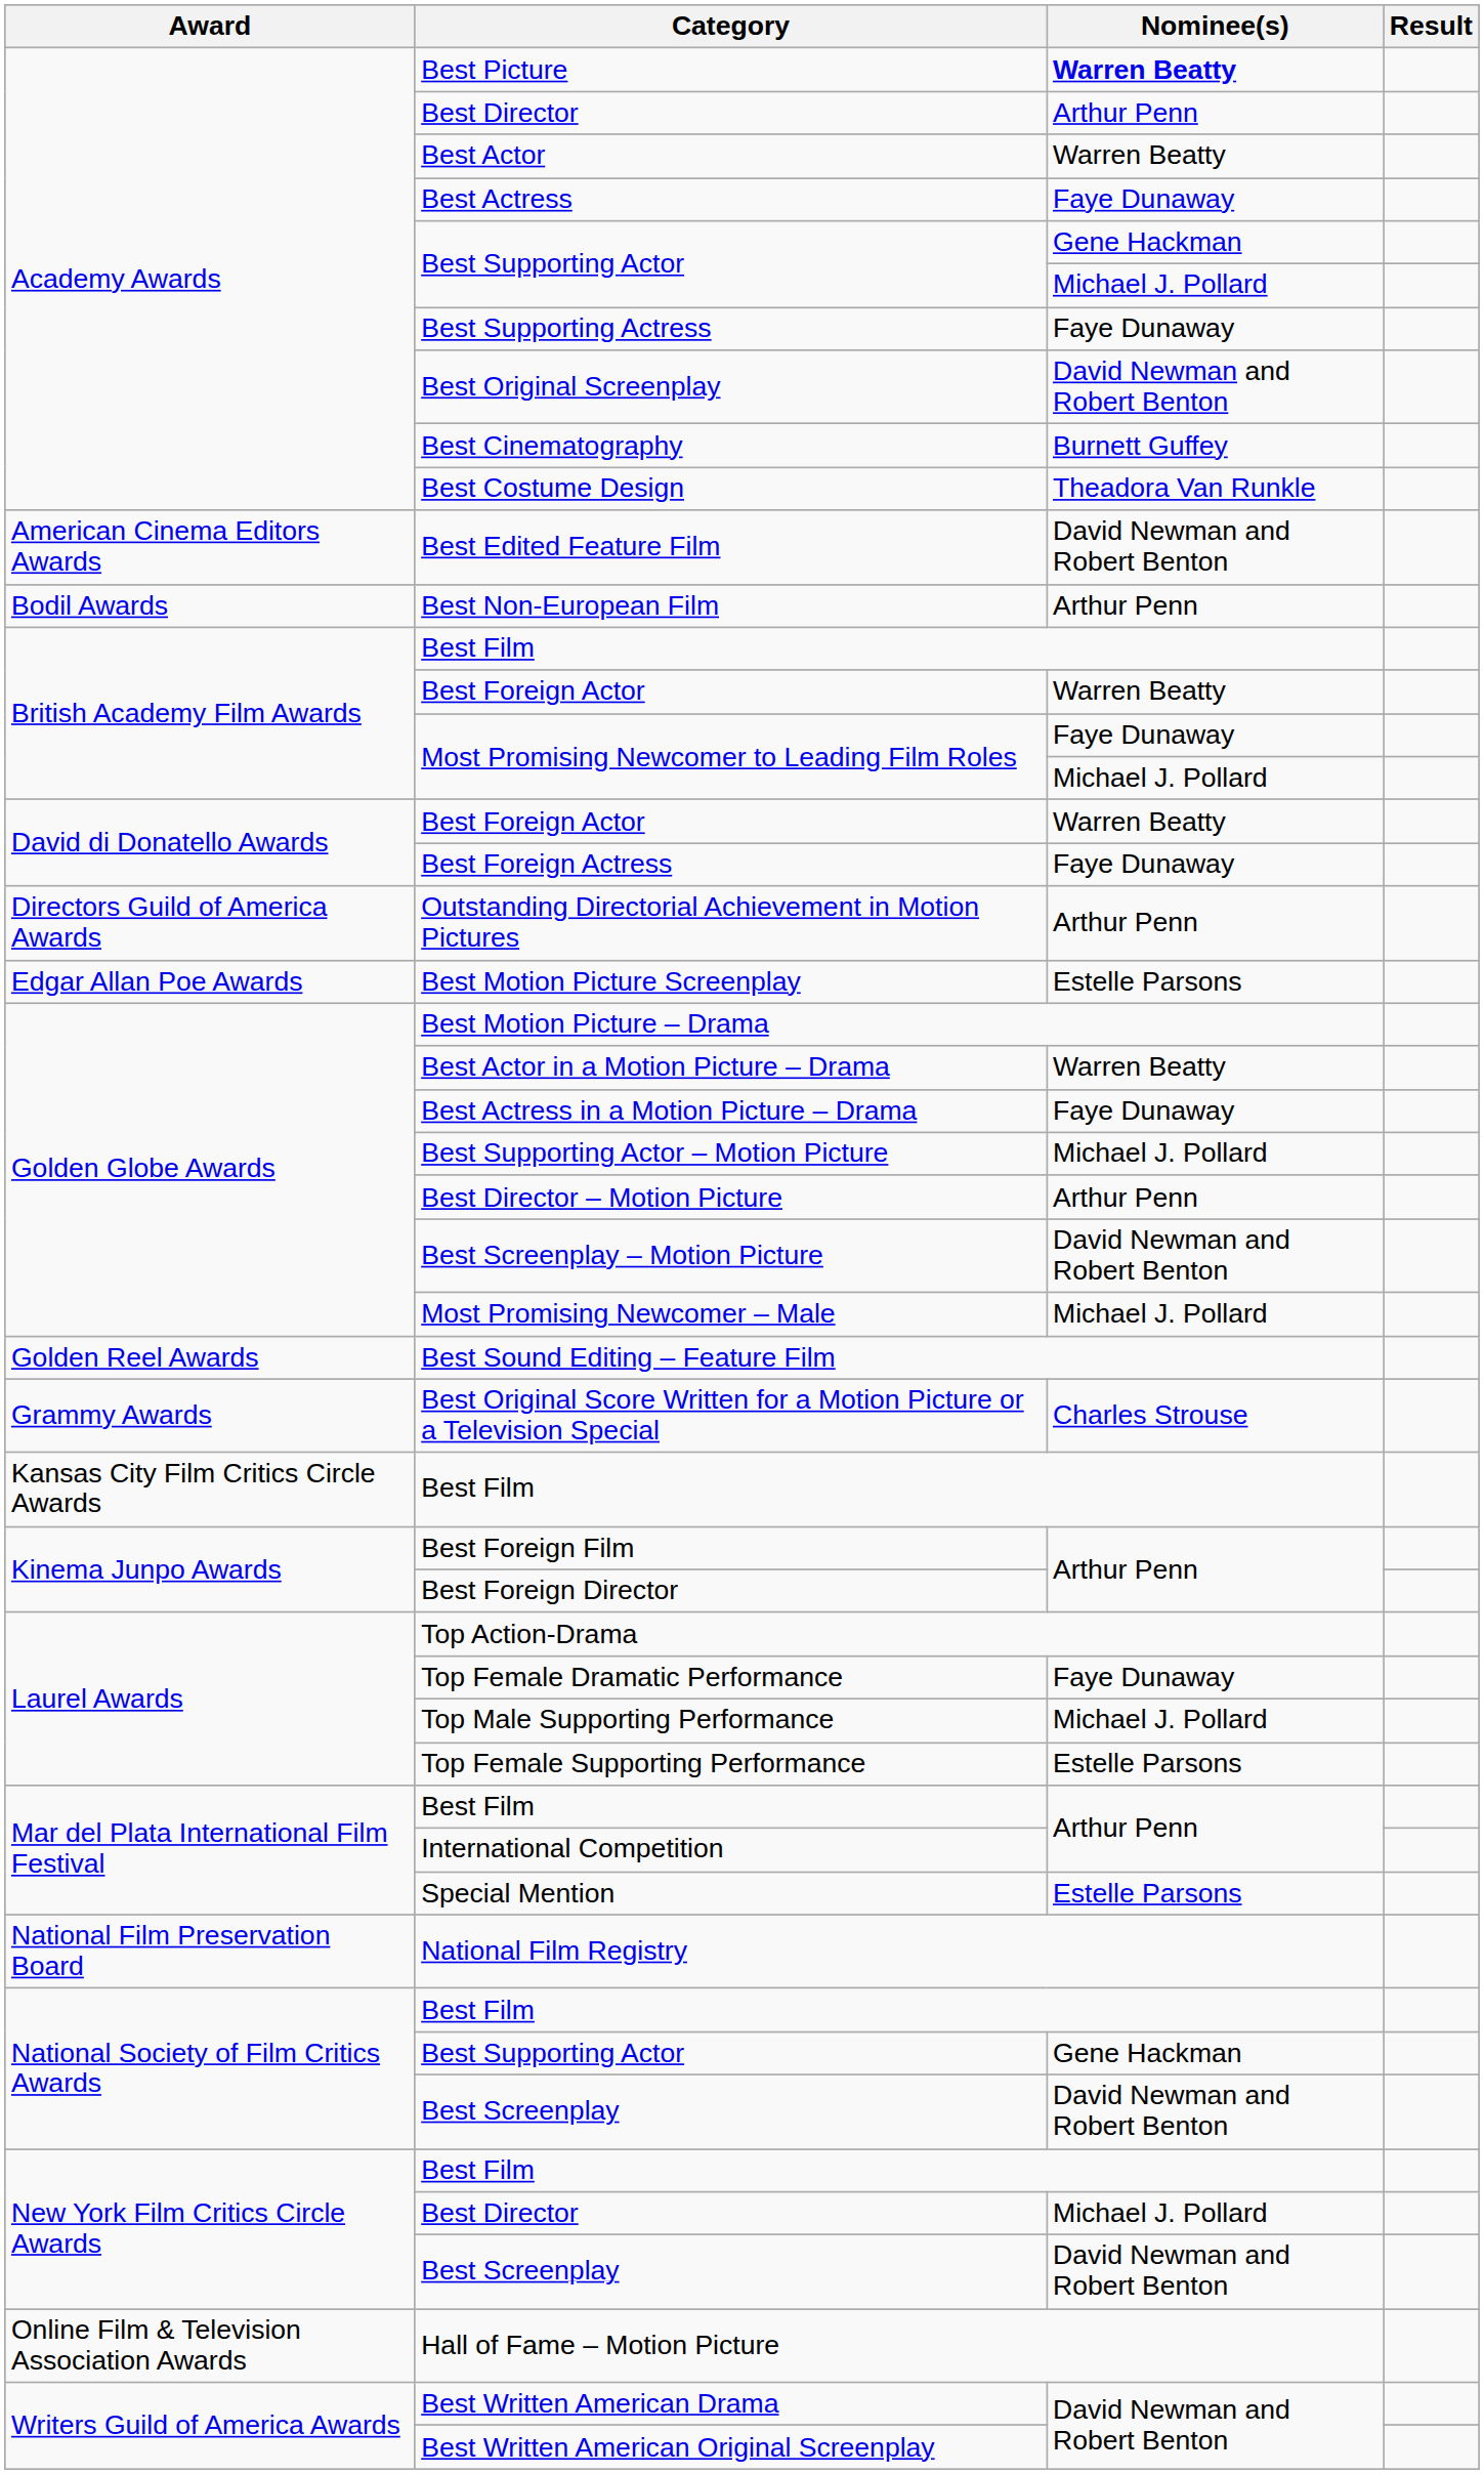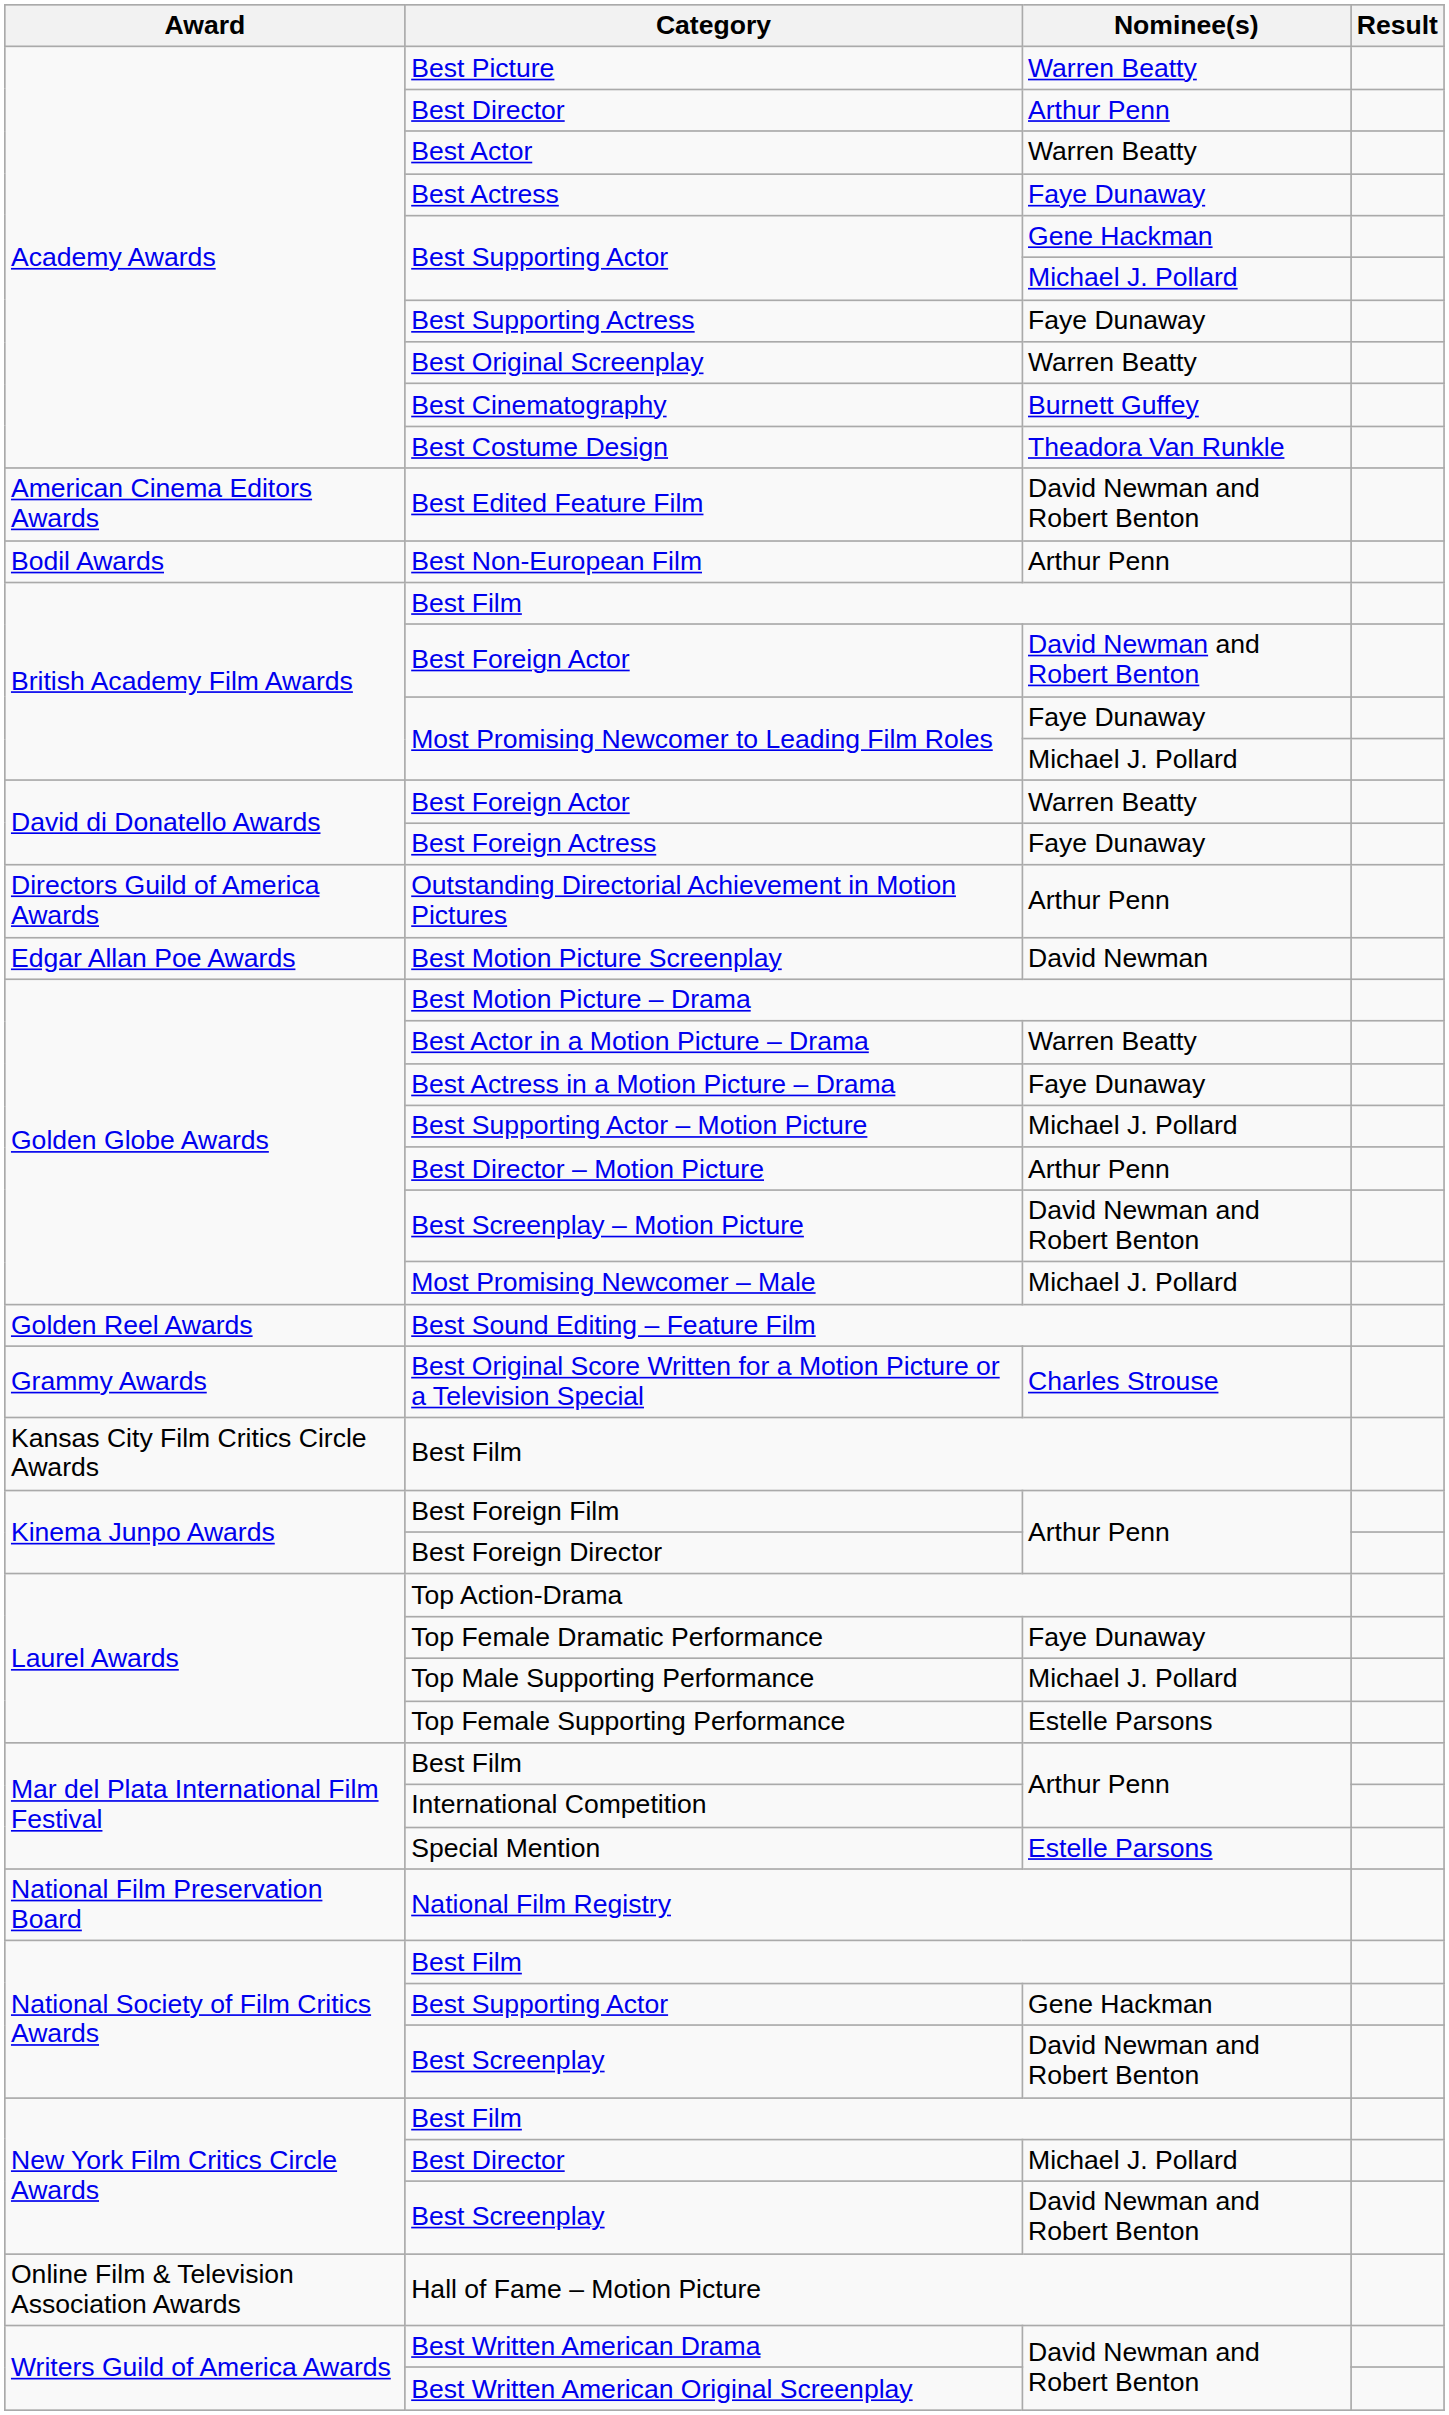 <table class="wikitable plainrowheaders">
 <tr>
 <th>Award</th>
 <th>Category</th>
 <th>Nominee(s)</th>
 <th>Result</th>
 </tr>
 <tr>
 <td rowspan="10"><a href='#'>Academy Awards</a></td>
 <td><a href='#'>Best Picture</a></td>
-<td><strong><a href='#'>Warren Beatty</a></strong></td>
+<td><a href='#'>Warren Beatty</a></td>
 <td></td>
 </tr>
 <tr>
 <td><a href='#'>Best Director</a></td>
 <td><a href='#'>Arthur Penn</a></td>
 <td></td>
 </tr>
 <tr>
 <td><a href='#'>Best Actor</a></td>
 <td>Warren Beatty</td>
 <td></td>
 </tr>
 <tr>
 <td><a href='#'>Best Actress</a></td>
 <td><a href='#'>Faye Dunaway</a></td>
 <td></td>
 </tr>
 <tr>
 <td rowspan="2"><a href='#'>Best Supporting Actor</a></td>
 <td><a href='#'>Gene Hackman</a></td>
 <td></td>
 </tr>
 <tr>
 <td><a href='#'>Michael J. Pollard</a></td>
 <td></td>
 </tr>
 <tr>
 <td><a href='#'>Best Supporting Actress</a></td>
 <td>Faye Dunaway</td>
 <td></td>
 </tr>
 <tr>
 <td><a href='#'>Best Original Screenplay</a></td>
-<td><a href='#'>David Newman</a> and <a href='#'>Robert Benton</a></td>
+<td>Warren Beatty</td>
 <td></td>
 </tr>
 <tr>
 <td><a href='#'>Best Cinematography</a></td>
 <td><a href='#'>Burnett Guffey</a></td>
 <td></td>
 </tr>
 <tr>
 <td><a href='#'>Best Costume Design</a></td>
 <td><a href='#'>Theadora Van Runkle</a></td>
 <td></td>
 </tr>
 <tr>
 <td><a href='#'>American Cinema Editors Awards</a></td>
 <td><a href='#'>Best Edited Feature Film</a></td>
 <td>David Newman and Robert Benton</td>
 <td></td>
 </tr>
 <tr>
 <td><a href='#'>Bodil Awards</a></td>
 <td><a href='#'>Best Non-European Film</a></td>
 <td>Arthur Penn</td>
 <td></td>
 </tr>
 <tr>
 <td rowspan="4"><a href='#'>British Academy Film Awards</a></td>
 <td colspan="2"><a href='#'>Best Film</a></td>
 <td></td>
 </tr>
 <tr>
 <td><a href='#'>Best Foreign Actor</a></td>
-<td>Warren Beatty</td>
+<td><a href='#'>David Newman</a> and <a href='#'>Robert Benton</a></td>
 <td></td>
 </tr>
 <tr>
 <td rowspan="2"><a href='#'>Most Promising Newcomer to Leading Film Roles</a></td>
 <td>Faye Dunaway</td>
 <td></td>
 </tr>
 <tr>
 <td>Michael J. Pollard</td>
 <td></td>
 </tr>
 <tr>
 <td rowspan="2"><a href='#'>David di Donatello Awards</a></td>
 <td><a href='#'>Best Foreign Actor</a></td>
 <td>Warren Beatty</td>
 <td></td>
 </tr>
 <tr>
 <td><a href='#'>Best Foreign Actress</a></td>
 <td>Faye Dunaway</td>
 <td></td>
 </tr>
 <tr>
 <td><a href='#'>Directors Guild of America Awards</a></td>
 <td><a href='#'>Outstanding Directorial Achievement in Motion Pictures</a></td>
 <td>Arthur Penn</td>
 <td></td>
 </tr>
 <tr>
 <td><a href='#'>Edgar Allan Poe Awards</a></td>
 <td><a href='#'>Best Motion Picture Screenplay</a></td>
-<td>Estelle Parsons</td>
+<td>David Newman</td>
 <td></td>
 </tr>
 <tr>
 <td rowspan="7"><a href='#'>Golden Globe Awards</a></td>
 <td colspan="2"><a href='#'>Best Motion Picture – Drama</a></td>
 <td></td>
 </tr>
 <tr>
 <td><a href='#'>Best Actor in a Motion Picture – Drama</a></td>
 <td>Warren Beatty</td>
 <td></td>
 </tr>
 <tr>
 <td><a href='#'>Best Actress in a Motion Picture – Drama</a></td>
 <td>Faye Dunaway</td>
 <td></td>
 </tr>
 <tr>
 <td><a href='#'>Best Supporting Actor – Motion Picture</a></td>
 <td>Michael J. Pollard</td>
 <td></td>
 </tr>
 <tr>
 <td><a href='#'>Best Director – Motion Picture</a></td>
 <td>Arthur Penn</td>
 <td></td>
 </tr>
 <tr>
 <td><a href='#'>Best Screenplay – Motion Picture</a></td>
 <td>David Newman and Robert Benton</td>
 <td></td>
 </tr>
 <tr>
 <td><a href='#'>Most Promising Newcomer – Male</a></td>
 <td>Michael J. Pollard</td>
 <td></td>
 </tr>
 <tr>
 <td><a href='#'>Golden Reel Awards</a></td>
 <td colspan="2"><a href='#'>Best Sound Editing – Feature Film</a></td>
 <td></td>
 </tr>
 <tr>
 <td><a href='#'>Grammy Awards</a></td>
 <td><a href='#'>Best Original Score Written for a Motion Picture or a Television Special</a></td>
 <td><a href='#'>Charles Strouse</a></td>
 <td></td>
 </tr>
 <tr>
 <td>Kansas City Film Critics Circle Awards</td>
 <td colspan="2">Best Film</td>
 <td></td>
 </tr>
 <tr>
 <td rowspan="2"><a href='#'>Kinema Junpo Awards</a></td>
 <td>Best Foreign Film</td>
 <td rowspan="2">Arthur Penn</td>
 <td></td>
 </tr>
 <tr>
 <td>Best Foreign Director</td>
 <td></td>
 </tr>
 <tr>
 <td rowspan="4"><a href='#'>Laurel Awards</a></td>
 <td colspan="2">Top Action-Drama</td>
 <td></td>
 </tr>
 <tr>
 <td>Top Female Dramatic Performance</td>
 <td>Faye Dunaway</td>
 <td></td>
 </tr>
 <tr>
 <td>Top Male Supporting Performance</td>
 <td>Michael J. Pollard</td>
 <td></td>
 </tr>
 <tr>
 <td>Top Female Supporting Performance</td>
 <td>Estelle Parsons</td>
 <td></td>
 </tr>
 <tr>
 <td rowspan="3"><a href='#'>Mar del Plata International Film Festival</a></td>
 <td>Best Film</td>
 <td rowspan="2">Arthur Penn</td>
 <td></td>
 </tr>
 <tr>
 <td>International Competition</td>
 <td></td>
 </tr>
 <tr>
 <td>Special Mention</td>
 <td><a href='#'>Estelle Parsons</a></td>
 <td></td>
 </tr>
 <tr>
 <td><a href='#'>National Film Preservation Board</a></td>
 <td colspan="2"><a href='#'>National Film Registry</a></td>
 <td></td>
 </tr>
 <tr>
 <td rowspan="3"><a href='#'>National Society of Film Critics Awards</a></td>
 <td colspan="2"><a href='#'>Best Film</a></td>
 <td></td>
 </tr>
 <tr>
 <td><a href='#'>Best Supporting Actor</a></td>
 <td>Gene Hackman</td>
 <td></td>
 </tr>
 <tr>
 <td><a href='#'>Best Screenplay</a></td>
 <td>David Newman and Robert Benton</td>
 <td></td>
 </tr>
 <tr>
 <td rowspan="3"><a href='#'>New York Film Critics Circle Awards</a></td>
 <td colspan="2"><a href='#'>Best Film</a></td>
 <td></td>
 </tr>
 <tr>
 <td><a href='#'>Best Director</a></td>
 <td>Michael J. Pollard</td>
 <td></td>
 </tr>
 <tr>
 <td><a href='#'>Best Screenplay</a></td>
 <td>David Newman and Robert Benton</td>
 <td></td>
 </tr>
 <tr>
 <td>Online Film & Television Association Awards</td>
 <td colspan="2">Hall of Fame – Motion Picture</td>
 <td></td>
 </tr>
 <tr>
 <td rowspan="2"><a href='#'>Writers Guild of America Awards</a></td>
 <td><a href='#'>Best Written American Drama</a></td>
 <td rowspan="2">David Newman and Robert Benton</td>
 <td></td>
 </tr>
 <tr>
 <td><a href='#'>Best Written American Original Screenplay</a></td>
 <td></td>
 </tr>
 </table>
